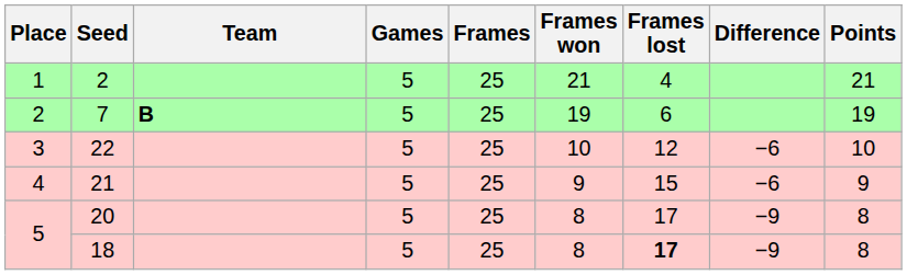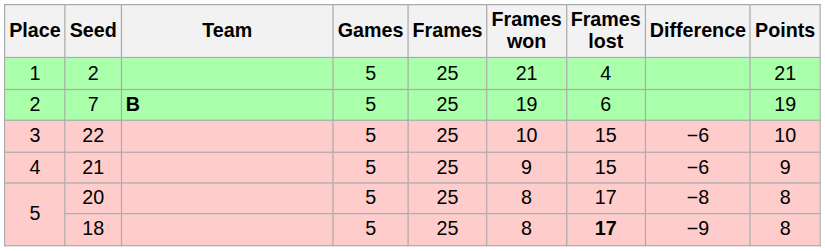 <table class="wikitable sortable" style="text-align: center;">
 <tr>
 <th width=20>Place</th>
 <th width=20>Seed</th>
 <th width=165>Team</th>
 <th width=20>Games</th>
 <th width=20>Frames</th>
 <th width=20>Frames won</th>
 <th width=20>Frames lost</th>
 <th width=20>Difference</th>
 <th width=20>Points</th>
 </tr>
 <tr style="background:#aaffaa;">
 <td>1</td>
 <td>2</td>
 <td style="text-align:left;"><strong></strong></td>
 <td>5</td>
 <td>25</td>
 <td>21</td>
 <td>4</td>
 <td></td>
 <td>21</td>
 </tr>
 <tr style="background:#aaffaa;">
 <td>2</td>
 <td>7</td>
 <td style="text-align:left;"><strong> B</strong></td>
 <td>5</td>
 <td>25</td>
 <td>19</td>
 <td>6</td>
 <td></td>
 <td>19</td>
 </tr>
 <tr style="background:#fcc;">
 <td>3</td>
 <td>22</td>
 <td style="text-align:left;"></td>
 <td>5</td>
 <td>25</td>
 <td>10</td>
-<td>12</td>
+<td>15</td>
 <td>−6</td>
 <td>10</td>
 </tr>
 <tr style="background:#fcc;">
 <td>4</td>
 <td>21</td>
 <td style="text-align:left;"></td>
 <td>5</td>
 <td>25</td>
 <td>9</td>
 <td>15</td>
 <td>−6</td>
 <td>9</td>
 </tr>
 <tr style="background:#fcc;">
 <td rowspan=2>5</td>
 <td>20</td>
 <td style="text-align:left;"></td>
 <td>5</td>
 <td>25</td>
 <td>8</td>
 <td>17</td>
-<td>−9</td>
+<td>−8</td>
 <td>8</td>
 </tr>
 <tr style="background:#fcc;">
 <td>18</td>
 <td style="text-align:left;"></td>
 <td>5</td>
 <td>25</td>
 <td>8</td>
 <td><strong>17</strong></td>
 <td>−9</td>
 <td>8</td>
 </tr>
 </table>
